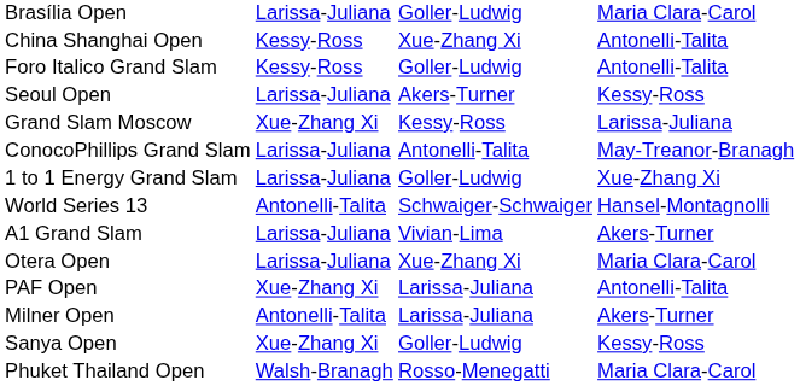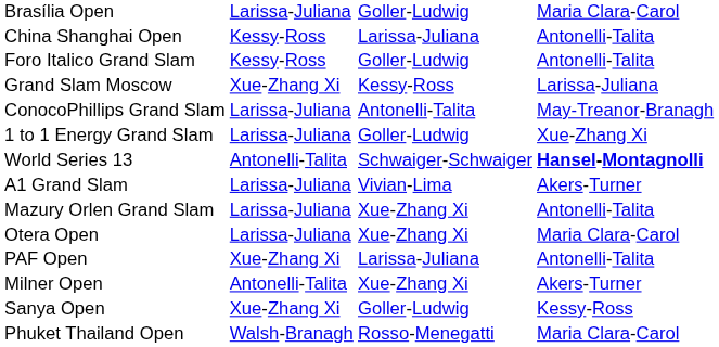 <table>
 <tr>
 <td>Brasília Open</td>
 <td> <a href='#'>Larissa</a>-<a href='#'>Juliana</a></td>
 <td> <a href='#'>Goller</a>-<a href='#'>Ludwig</a></td>
 <td> <a href='#'>Maria Clara</a>-<a href='#'>Carol</a></td>
 </tr>
 <tr>
 <td>China Shanghai Open</td>
 <td> <a href='#'>Kessy</a>-<a href='#'>Ross</a></td>
-<td> <a href='#'>Xue</a>-<a href='#'>Zhang Xi</a></td>
+<td> <a href='#'>Larissa</a>-<a href='#'>Juliana</a></td>
 <td> <a href='#'>Antonelli</a>-<a href='#'>Talita</a></td>
 </tr>
 <tr>
 <td>Foro Italico Grand Slam</td>
 <td> <a href='#'>Kessy</a>-<a href='#'>Ross</a></td>
 <td> <a href='#'>Goller</a>-<a href='#'>Ludwig</a></td>
 <td> <a href='#'>Antonelli</a>-<a href='#'>Talita</a></td>
-</tr>
-<tr>
-<td>Seoul Open</td>
-<td> <a href='#'>Larissa</a>-<a href='#'>Juliana</a></td>
-<td> <a href='#'>Akers</a>-<a href='#'>Turner</a></td>
-<td> <a href='#'>Kessy</a>-<a href='#'>Ross</a></td>
 </tr>
 <tr>
 <td>Grand Slam Moscow</td>
 <td> <a href='#'>Xue</a>-<a href='#'>Zhang Xi</a></td>
 <td> <a href='#'>Kessy</a>-<a href='#'>Ross</a></td>
 <td> <a href='#'>Larissa</a>-<a href='#'>Juliana</a></td>
 </tr>
 <tr>
 <td>ConocoPhillips Grand Slam</td>
 <td> <a href='#'>Larissa</a>-<a href='#'>Juliana</a></td>
 <td> <a href='#'>Antonelli</a>-<a href='#'>Talita</a></td>
 <td> <a href='#'>May-Treanor</a>-<a href='#'>Branagh</a></td>
 </tr>
 <tr>
 <td>1 to 1 Energy Grand Slam</td>
 <td> <a href='#'>Larissa</a>-<a href='#'>Juliana</a></td>
 <td> <a href='#'>Goller</a>-<a href='#'>Ludwig</a></td>
 <td> <a href='#'>Xue</a>-<a href='#'>Zhang Xi</a></td>
 </tr>
 <tr>
 <td>World Series 13</td>
 <td> <a href='#'>Antonelli</a>-<a href='#'>Talita</a></td>
 <td> <a href='#'>Schwaiger</a>-<a href='#'>Schwaiger</a></td>
-<td> <a href='#'>Hansel</a>-<a href='#'>Montagnolli</a></td>
+<td><strong> <a href='#'>Hansel</a>-<a href='#'>Montagnolli</a></strong></td>
 </tr>
 <tr>
 <td>A1 Grand Slam</td>
 <td> <a href='#'>Larissa</a>-<a href='#'>Juliana</a></td>
 <td> <a href='#'>Vivian</a>-<a href='#'>Lima</a></td>
 <td> <a href='#'>Akers</a>-<a href='#'>Turner</a></td>
+</tr>
+<tr>
+<td>Mazury Orlen Grand Slam</td>
+<td> <a href='#'>Larissa</a>-<a href='#'>Juliana</a></td>
+<td> <a href='#'>Xue</a>-<a href='#'>Zhang Xi</a></td>
+<td> <a href='#'>Antonelli</a>-<a href='#'>Talita</a></td>
 </tr>
 <tr>
 <td>Otera Open</td>
 <td> <a href='#'>Larissa</a>-<a href='#'>Juliana</a></td>
 <td> <a href='#'>Xue</a>-<a href='#'>Zhang Xi</a></td>
 <td> <a href='#'>Maria Clara</a>-<a href='#'>Carol</a></td>
 </tr>
 <tr>
 <td>PAF Open</td>
 <td> <a href='#'>Xue</a>-<a href='#'>Zhang Xi</a></td>
 <td> <a href='#'>Larissa</a>-<a href='#'>Juliana</a></td>
 <td> <a href='#'>Antonelli</a>-<a href='#'>Talita</a></td>
 </tr>
 <tr>
 <td>Milner Open</td>
 <td> <a href='#'>Antonelli</a>-<a href='#'>Talita</a></td>
-<td> <a href='#'>Larissa</a>-<a href='#'>Juliana</a></td>
+<td> <a href='#'>Xue</a>-<a href='#'>Zhang Xi</a></td>
 <td> <a href='#'>Akers</a>-<a href='#'>Turner</a></td>
 </tr>
 <tr>
 <td>Sanya Open</td>
 <td> <a href='#'>Xue</a>-<a href='#'>Zhang Xi</a></td>
 <td> <a href='#'>Goller</a>-<a href='#'>Ludwig</a></td>
 <td> <a href='#'>Kessy</a>-<a href='#'>Ross</a></td>
 </tr>
 <tr>
 <td>Phuket Thailand Open</td>
 <td> <a href='#'>Walsh</a>-<a href='#'>Branagh</a></td>
 <td> <a href='#'>Rosso</a>-<a href='#'>Menegatti</a></td>
 <td> <a href='#'>Maria Clara</a>-<a href='#'>Carol</a></td>
 </tr>
 </table>
